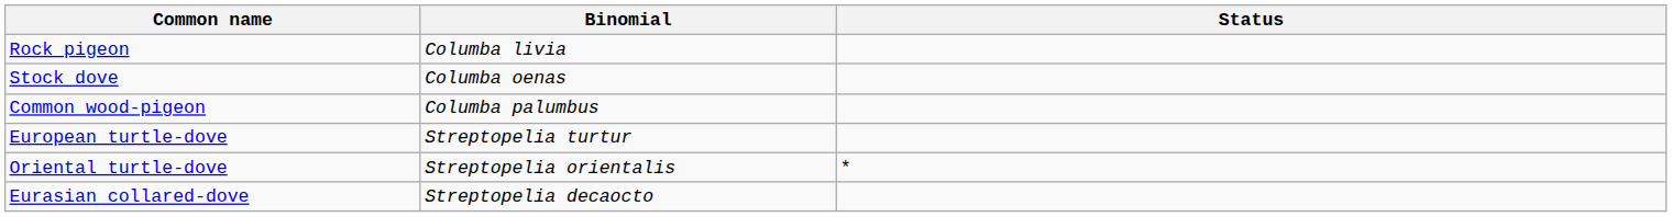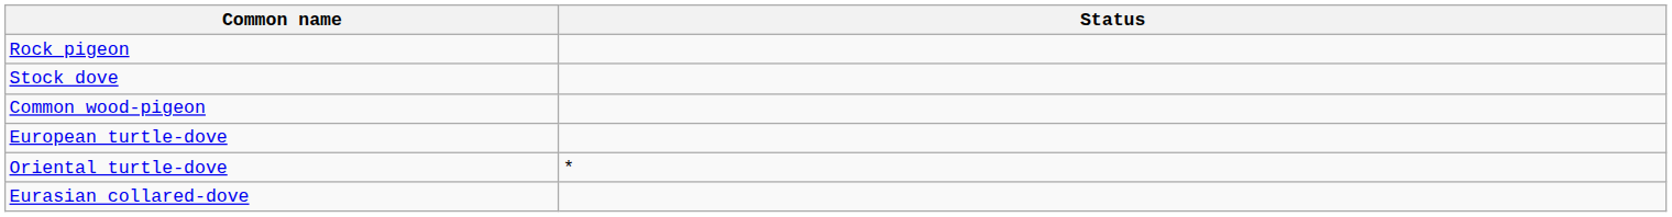 <table width=60% class="wikitable">
 <tr>
 <th width=15%>Common name</th>
-<th width=15%>Binomial</th>
 <th width=30%>Status</th>
 </tr>
 <tr>
 <td><a href='#'>Rock pigeon</a></td>
-<td><em>Columba livia</em></td>
 <td></td>
 </tr>
 <tr>
 <td><a href='#'>Stock dove</a></td>
-<td><em>Columba oenas</em></td>
 <td></td>
 </tr>
 <tr>
 <td><a href='#'>Common wood-pigeon</a></td>
-<td><em>Columba palumbus</em></td>
 <td></td>
 </tr>
 <tr>
 <td><a href='#'>European turtle-dove</a></td>
-<td><em>Streptopelia turtur</em></td>
 <td></td>
 </tr>
 <tr>
 <td><a href='#'>Oriental turtle-dove</a></td>
-<td><em>Streptopelia orientalis</em></td>
 <td>*</td>
 </tr>
 <tr>
 <td><a href='#'>Eurasian collared-dove</a></td>
-<td><em>Streptopelia decaocto</em></td>
 <td></td>
 </tr>
 </table>
